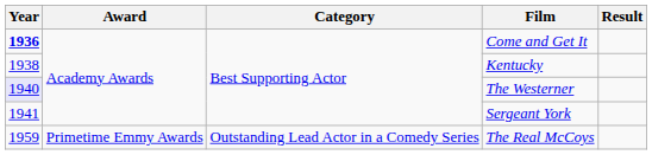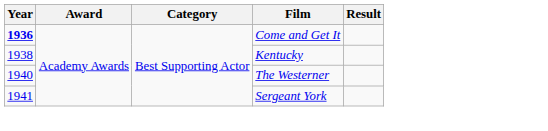 <table class="wikitable">
 <tr>
 <th>Year</th>
 <th>Award</th>
 <th>Category</th>
 <th>Film</th>
 <th>Result</th>
 </tr>
 <tr>
 <td><strong><a href='#'>1936</a></strong></td>
 <td rowspan=4><a href='#'>Academy Awards</a></td>
 <td rowspan=4><a href='#'>Best Supporting Actor</a></td>
 <td><em><a href='#'>Come and Get It</a></em></td>
 <td></td>
 </tr>
 <tr>
 <td><a href='#'>1938</a></td>
 <td><em><a href='#'>Kentucky</a></em></td>
 <td></td>
 </tr>
 <tr>
-<td style="background: lavender;"><a href='#'>1940</a></td>
+<td><a href='#'>1940</a></td>
 <td><em><a href='#'>The Westerner</a></em></td>
 <td></td>
 </tr>
 <tr>
 <td><a href='#'>1941</a></td>
 <td><em><a href='#'>Sergeant York</a></em></td>
 <td></td>
 </tr>
-<tr>
-<td><a href='#'>1959</a></td>
-<td><a href='#'>Primetime Emmy Awards</a></td>
-<td><a href='#'>Outstanding Lead Actor in a Comedy Series</a></td>
-<td><em><a href='#'>The Real McCoys</a></em></td>
-<td></td>
-</tr>
 </table>
